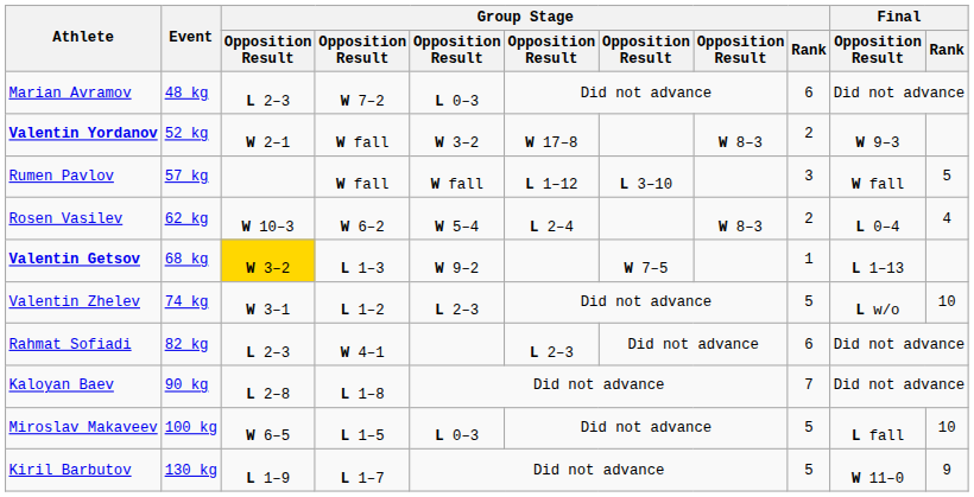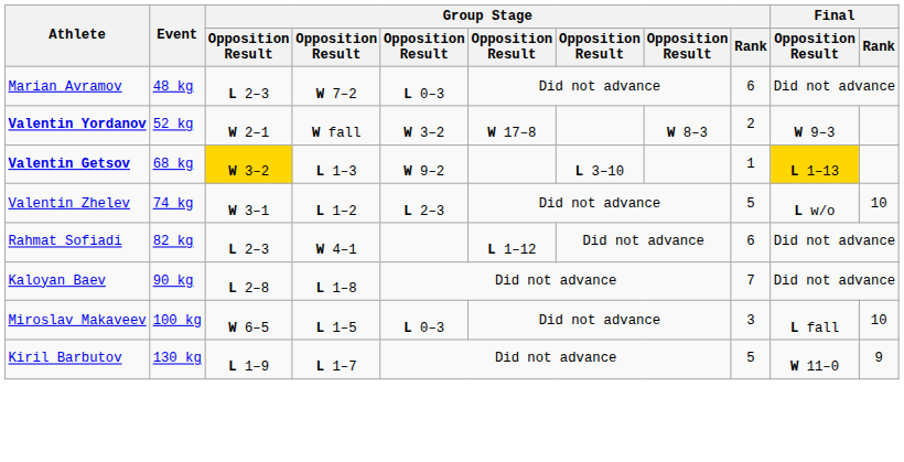 <table class=wikitable style="font-size:90%">
 <tr>
 <th rowspan="2">Athlete</th>
 <th rowspan="2">Event</th>
 <th colspan="7">Group Stage</th>
 <th colspan=2>Final</th>
 </tr>
 <tr>
 <th>Opposition<br>Result</th>
 <th>Opposition<br>Result</th>
 <th>Opposition<br>Result</th>
 <th>Opposition<br>Result</th>
 <th>Opposition<br>Result</th>
 <th>Opposition<br>Result</th>
 <th>Rank</th>
 <th>Opposition<br>Result</th>
 <th>Rank</th>
 </tr>
 <tr align=center>
 <td align=left><a href='#'>Marian Avramov</a></td>
 <td align=left><a href='#'>48 kg</a></td>
 <td><br><strong>L</strong> 2–3</td>
 <td><br><strong>W</strong>  7–2</td>
 <td><br><strong>L</strong> 0–3</td>
 <td colspan=3>Did not advance</td>
 <td>6</td>
 <td colspan=2>Did not advance</td>
 </tr>
 <tr align=center>
 <td align=left><strong><a href='#'>Valentin Yordanov</a></strong></td>
 <td align=left><a href='#'>52 kg</a></td>
 <td><br><strong>W</strong> 2–1</td>
 <td><br><strong>W</strong> fall</td>
 <td><br><strong>W</strong> 3–2</td>
 <td><br><strong>W</strong> 17–8</td>
 <td></td>
 <td><br><strong>W</strong> 8–3</td>
 <td>2</td>
 <td><br><strong>W</strong> 9–3</td>
 <td></td>
 </tr>
 <tr align=center>
-<td align=left><a href='#'>Rumen Pavlov</a></td>
-<td align=left><a href='#'>57 kg</a></td>
-<td></td>
-<td><br><strong>W</strong> fall</td>
-<td><br><strong>W</strong> fall</td>
-<td><br><strong>L</strong> 1–12</td>
-<td><br><strong>L</strong> 3–10</td>
-<td></td>
-<td>3</td>
-<td><br><strong>W</strong> fall</td>
-<td>5</td>
-</tr>
-<tr align=center>
-<td align=left><a href='#'>Rosen Vasilev</a></td>
-<td align=left><a href='#'>62 kg</a></td>
-<td><br><strong>W</strong> 10–3</td>
-<td><br><strong>W</strong> 6–2</td>
-<td><br><strong>W</strong> 5–4</td>
-<td><br><strong>L</strong> 2–4</td>
-<td></td>
-<td><br><strong>W</strong> 8–3</td>
-<td>2</td>
-<td><br><strong>L</strong> 0–4</td>
-<td>4</td>
-</tr>
-<tr align=center>
 <td align=left><strong><a href='#'>Valentin Getsov</a></strong></td>
 <td align=left><a href='#'>68 kg</a></td>
 <td style="background: gold;"><br><strong>W</strong> 3–2</td>
 <td><br><strong>L</strong> 1–3</td>
 <td><br><strong>W</strong> 9–2</td>
 <td></td>
-<td><br><strong>W</strong> 7–5</td>
+<td><br><strong>L</strong> 3–10</td>
 <td></td>
 <td>1</td>
-<td><br><strong>L</strong> 1–13</td>
+<td style="background: gold;"><br><strong>L</strong> 1–13</td>
 <td></td>
 </tr>
 <tr align=center>
 <td align=left><a href='#'>Valentin Zhelev</a></td>
 <td align=left><a href='#'>74 kg</a></td>
 <td><br><strong>W</strong> 3–1</td>
 <td><br><strong>L</strong> 1–2</td>
 <td><br><strong>L</strong> 2–3</td>
 <td colspan=3>Did not advance</td>
 <td>5</td>
 <td><br><strong>L</strong> w/o</td>
 <td>10</td>
 </tr>
 <tr align=center>
 <td align=left><a href='#'>Rahmat Sofiadi</a></td>
 <td align=left><a href='#'>82 kg</a></td>
 <td><br><strong>L</strong> 2–3</td>
 <td><br><strong>W</strong> 4–1</td>
 <td></td>
-<td><br><strong>L</strong> 2–3</td>
+<td><br><strong>L</strong> 1–12</td>
 <td colspan=2>Did not advance</td>
 <td>6</td>
 <td colspan=2>Did not advance</td>
 </tr>
 <tr align=center>
 <td align=left><a href='#'>Kaloyan Baev</a></td>
 <td align=left><a href='#'>90 kg</a></td>
 <td><br><strong>L</strong> 2–8</td>
 <td><br><strong>L</strong> 1–8</td>
 <td colspan=4>Did not advance</td>
 <td>7</td>
 <td colspan=2>Did not advance</td>
 </tr>
 <tr align=center>
 <td align=left><a href='#'>Miroslav Makaveev</a></td>
 <td align=left><a href='#'>100 kg</a></td>
 <td><br><strong>W</strong> 6–5</td>
 <td><br><strong>L</strong> 1–5</td>
 <td><br><strong>L</strong> 0–3</td>
 <td colspan=3>Did not advance</td>
-<td>5</td>
+<td>3</td>
 <td><br><strong>L</strong> fall</td>
 <td>10</td>
 </tr>
 <tr align=center>
 <td align=left><a href='#'>Kiril Barbutov</a></td>
 <td align=left><a href='#'>130 kg</a></td>
 <td><br><strong>L</strong> 1–9</td>
 <td><br><strong>L</strong> 1–7</td>
 <td colspan=4>Did not advance</td>
 <td>5</td>
 <td><br><strong>W</strong> 11–0</td>
 <td>9</td>
 </tr>
 </table>
